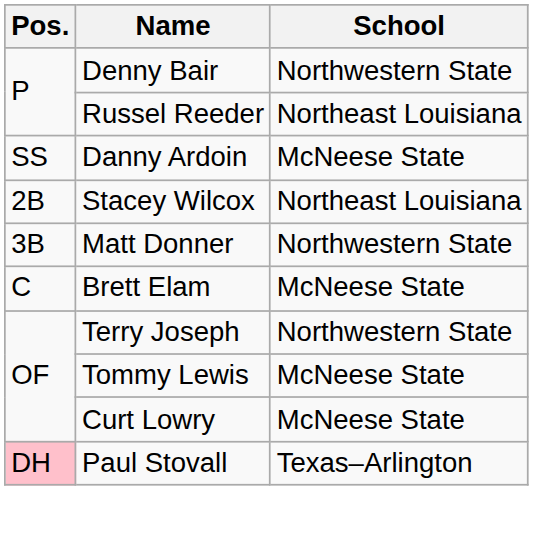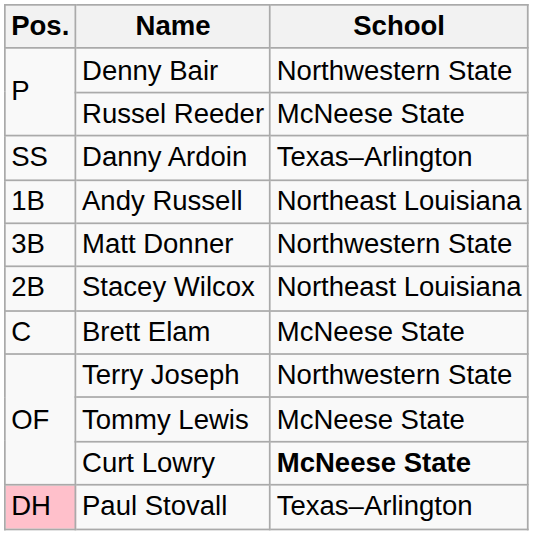 <table class=wikitable>
 <tr>
 <th>Pos.</th>
 <th>Name</th>
 <th>School</th>
 </tr>
 <tr>
 <td rowspan=2>P</td>
 <td>Denny Bair</td>
 <td>Northwestern State</td>
 </tr>
 <tr>
 <td>Russel Reeder</td>
-<td>Northeast Louisiana</td>
+<td>McNeese State</td>
 </tr>
 <tr>
 <td>SS</td>
 <td>Danny Ardoin</td>
-<td>McNeese State</td>
+<td>Texas–Arlington</td>
 </tr>
 <tr>
-<td>2B</td>
-<td>Stacey Wilcox</td>
+<td>1B</td>
+<td>Andy Russell</td>
 <td>Northeast Louisiana</td>
 </tr>
 <tr>
 <td>3B</td>
 <td>Matt Donner</td>
 <td>Northwestern State</td>
+</tr>
+<tr>
+<td>2B</td>
+<td>Stacey Wilcox</td>
+<td>Northeast Louisiana</td>
 </tr>
 <tr>
 <td>C</td>
 <td>Brett Elam</td>
 <td>McNeese State</td>
 </tr>
 <tr>
 <td rowspan=3>OF</td>
 <td>Terry Joseph</td>
 <td>Northwestern State</td>
 </tr>
 <tr>
 <td>Tommy Lewis</td>
 <td>McNeese State</td>
 </tr>
 <tr>
 <td>Curt Lowry</td>
-<td>McNeese State</td>
+<td><strong>McNeese State</strong></td>
 </tr>
 <tr>
 <td style="background: pink;">DH</td>
 <td>Paul Stovall</td>
 <td>Texas–Arlington</td>
 </tr>
 </table>
